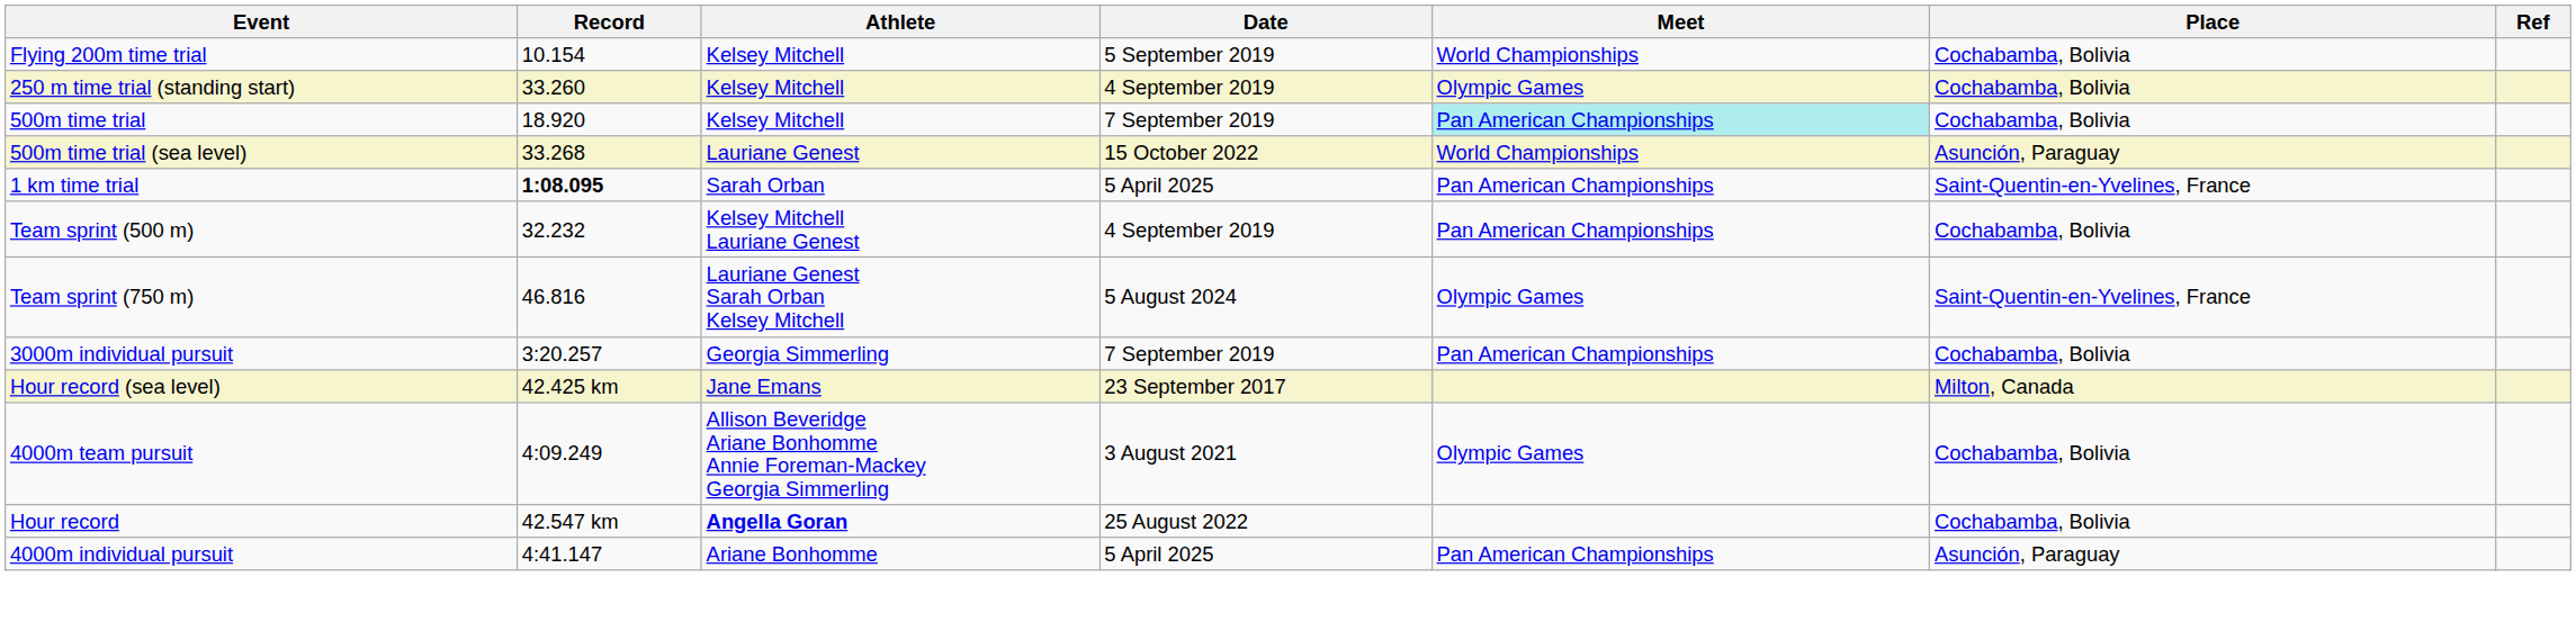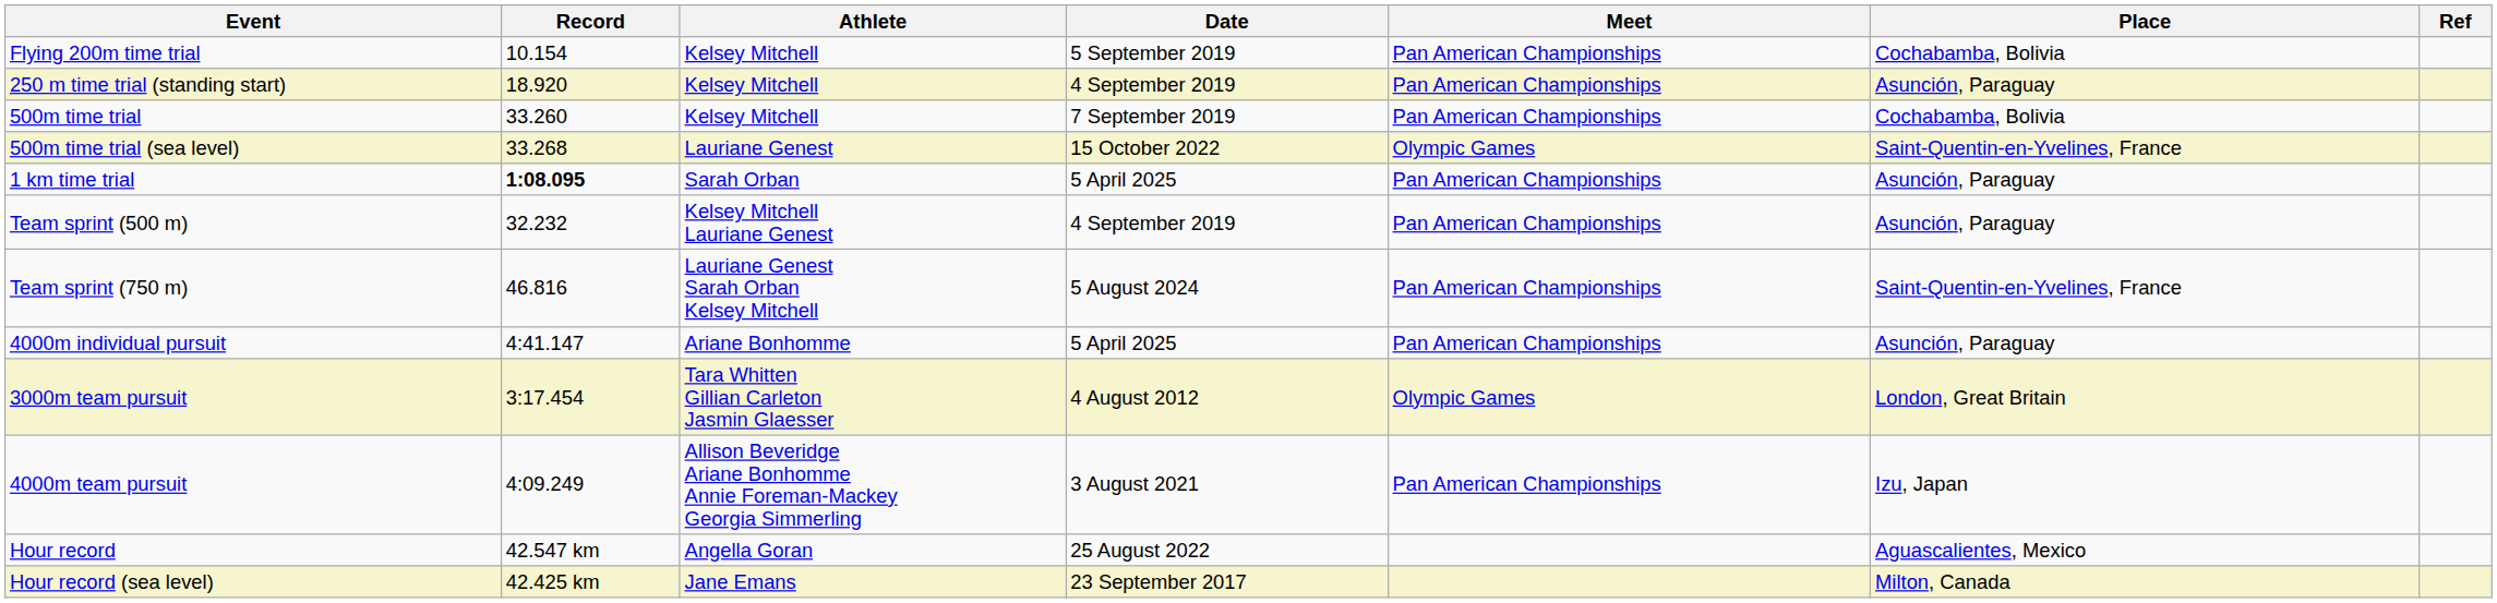 <table class="wikitable" style="font-size:95%; width: 95%;">
 <tr>
 <th>Event</th>
 <th>Record</th>
 <th>Athlete</th>
 <th>Date</th>
 <th>Meet</th>
 <th>Place</th>
 <th>Ref</th>
 </tr>
 <tr>
 <td><a href='#'>Flying 200m time trial</a></td>
 <td>10.154</td>
 <td><a href='#'>Kelsey Mitchell</a></td>
 <td>5 September 2019</td>
-<td><a href='#'>World Championships</a></td>
+<td><a href='#'>Pan American Championships</a></td>
 <td><a href='#'>Cochabamba</a>, Bolivia</td>
 <td></td>
 </tr>
 <tr style="background:#f6F5CE;">
 <td><a href='#'>250 m time trial</a> (standing start)</td>
-<td>33.260</td>
+<td>18.920</td>
 <td><a href='#'>Kelsey Mitchell</a></td>
 <td>4 September 2019</td>
-<td><a href='#'>Olympic Games</a></td>
-<td><a href='#'>Cochabamba</a>, Bolivia</td>
+<td><a href='#'>Pan American Championships</a></td>
+<td><a href='#'>Asunción</a>, Paraguay</td>
 <td></td>
 </tr>
 <tr>
 <td><a href='#'>500m time trial</a></td>
-<td>18.920</td>
+<td>33.260</td>
 <td><a href='#'>Kelsey Mitchell</a></td>
 <td>7 September 2019</td>
-<td style="background: paleturquoise;"><a href='#'>Pan American Championships</a></td>
+<td><a href='#'>Pan American Championships</a></td>
 <td><a href='#'>Cochabamba</a>, Bolivia</td>
 <td></td>
 </tr>
 <tr style="background:#f6F5CE;">
 <td><a href='#'>500m time trial</a> (sea level)</td>
 <td>33.268</td>
 <td><a href='#'>Lauriane Genest</a></td>
 <td>15 October 2022</td>
-<td><a href='#'>World Championships</a></td>
-<td><a href='#'>Asunción</a>, Paraguay</td>
+<td><a href='#'>Olympic Games</a></td>
+<td><a href='#'>Saint-Quentin-en-Yvelines</a>, France</td>
 <td></td>
 </tr>
 <tr>
 <td><a href='#'>1 km time trial</a></td>
 <td><strong>1:08.095</strong></td>
 <td><a href='#'>Sarah Orban</a></td>
 <td>5 April 2025</td>
 <td><a href='#'>Pan American Championships</a></td>
-<td><a href='#'>Saint-Quentin-en-Yvelines</a>, France</td>
+<td><a href='#'>Asunción</a>, Paraguay</td>
 <td></td>
 </tr>
 <tr>
 <td><a href='#'>Team sprint</a> (500 m)</td>
 <td>32.232</td>
 <td><a href='#'>Kelsey Mitchell</a><br><a href='#'>Lauriane Genest</a></td>
 <td>4 September 2019</td>
 <td><a href='#'>Pan American Championships</a></td>
-<td><a href='#'>Cochabamba</a>, Bolivia</td>
+<td><a href='#'>Asunción</a>, Paraguay</td>
 <td></td>
 </tr>
 <tr>
 <td><a href='#'>Team sprint</a> (750 m)</td>
 <td>46.816</td>
 <td><a href='#'>Lauriane Genest</a><br><a href='#'>Sarah Orban</a><br><a href='#'>Kelsey Mitchell</a></td>
 <td>5 August 2024</td>
-<td><a href='#'>Olympic Games</a></td>
+<td><a href='#'>Pan American Championships</a></td>
 <td><a href='#'>Saint-Quentin-en-Yvelines</a>, France</td>
 <td></td>
 </tr>
 <tr>
-<td><a href='#'>3000m individual pursuit</a></td>
-<td>3:20.257</td>
-<td><a href='#'>Georgia Simmerling</a></td>
-<td>7 September 2019</td>
+<td><a href='#'>4000m individual pursuit</a></td>
+<td>4:41.147</td>
+<td><a href='#'>Ariane Bonhomme</a></td>
+<td>5 April 2025</td>
 <td><a href='#'>Pan American Championships</a></td>
-<td><a href='#'>Cochabamba</a>, Bolivia</td>
+<td><a href='#'>Asunción</a>, Paraguay</td>
+<td></td>
+</tr>
+<tr style="background:#f6F5CE;">
+<td><a href='#'>3000m team pursuit</a></td>
+<td>3:17.454</td>
+<td><a href='#'>Tara Whitten</a><br><a href='#'>Gillian Carleton</a><br><a href='#'>Jasmin Glaesser</a></td>
+<td>4 August 2012</td>
+<td><a href='#'>Olympic Games</a></td>
+<td><a href='#'>London</a>, Great Britain</td>
+<td></td>
+</tr>
+<tr>
+<td><a href='#'>4000m team pursuit</a></td>
+<td>4:09.249</td>
+<td><a href='#'>Allison Beveridge</a><br><a href='#'>Ariane Bonhomme</a><br><a href='#'>Annie Foreman-Mackey</a><br><a href='#'>Georgia Simmerling</a></td>
+<td>3 August 2021</td>
+<td><a href='#'>Pan American Championships</a></td>
+<td><a href='#'>Izu</a>, Japan</td>
+<td></td>
+</tr>
+<tr>
+<td><a href='#'>Hour record</a></td>
+<td>42.547 km</td>
+<td><a href='#'>Angella Goran</a></td>
+<td>25 August 2022</td>
+<td></td>
+<td><a href='#'>Aguascalientes</a>, Mexico</td>
 <td></td>
 </tr>
 <tr style="background:#f6F5CE;">
 <td><a href='#'>Hour record</a> (sea level)</td>
 <td>42.425 km</td>
 <td><a href='#'>Jane Emans</a></td>
 <td>23 September 2017</td>
 <td></td>
 <td><a href='#'>Milton</a>, Canada</td>
 <td></td>
 </tr>
-<tr>
-<td><a href='#'>4000m team pursuit</a></td>
-<td>4:09.249</td>
-<td><a href='#'>Allison Beveridge</a><br><a href='#'>Ariane Bonhomme</a><br><a href='#'>Annie Foreman-Mackey</a><br><a href='#'>Georgia Simmerling</a></td>
-<td>3 August 2021</td>
-<td><a href='#'>Olympic Games</a></td>
-<td><a href='#'>Cochabamba</a>, Bolivia</td>
-<td></td>
-</tr>
-<tr>
-<td><a href='#'>Hour record</a></td>
-<td>42.547 km</td>
-<td><strong><a href='#'>Angella Goran</a></strong></td>
-<td>25 August 2022</td>
-<td></td>
-<td><a href='#'>Cochabamba</a>, Bolivia</td>
-<td></td>
-</tr>
-<tr>
-<td><a href='#'>4000m individual pursuit</a></td>
-<td>4:41.147</td>
-<td><a href='#'>Ariane Bonhomme</a></td>
-<td>5 April 2025</td>
-<td><a href='#'>Pan American Championships</a></td>
-<td><a href='#'>Asunción</a>, Paraguay</td>
-<td></td>
-</tr>
 </table>
